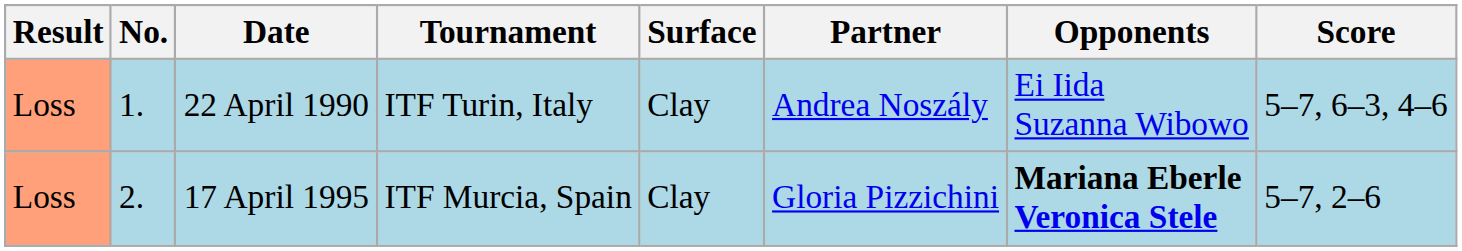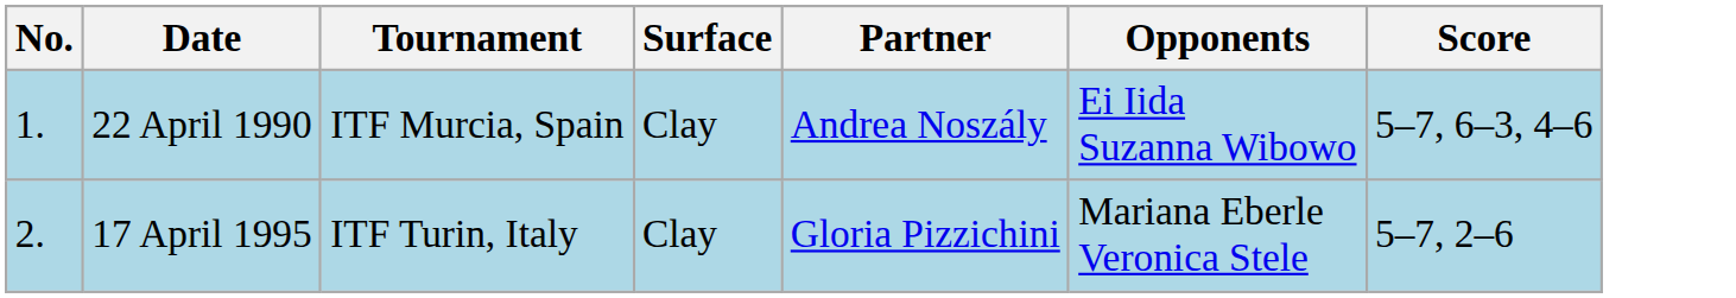 <table class="sortable wikitable" style="font-size:97%;">
 <tr>
-<th>Result</th>
 <th>No.</th>
 <th>Date</th>
 <th>Tournament</th>
 <th>Surface</th>
 <th>Partner</th>
 <th>Opponents</th>
 <th class="unsortable">Score</th>
 </tr>
 <tr style="background:lightblue;">
-<td style="background:#FFA07A;">Loss</td>
 <td>1.</td>
 <td>22 April 1990</td>
-<td>ITF Turin, Italy</td>
+<td>ITF Murcia, Spain</td>
 <td>Clay</td>
 <td> <a href='#'>Andrea Noszály</a></td>
 <td> <a href='#'>Ei Iida</a> <br>  <a href='#'>Suzanna Wibowo</a></td>
 <td>5–7, 6–3, 4–6</td>
 </tr>
 <tr style="background:lightblue;">
-<td style="background:#FFA07A;">Loss</td>
 <td>2.</td>
 <td>17 April 1995</td>
-<td>ITF Murcia, Spain</td>
+<td>ITF Turin, Italy</td>
 <td>Clay</td>
 <td> <a href='#'>Gloria Pizzichini</a></td>
-<td><strong> Mariana Eberle <br>  <a href='#'>Veronica Stele</a></strong></td>
+<td> Mariana Eberle <br>  <a href='#'>Veronica Stele</a></td>
 <td>5–7, 2–6</td>
 </tr>
 </table>
